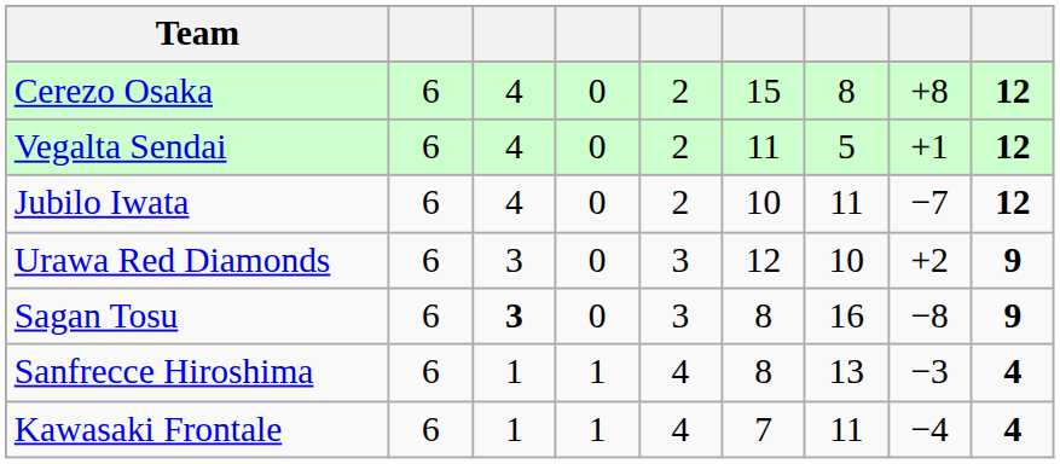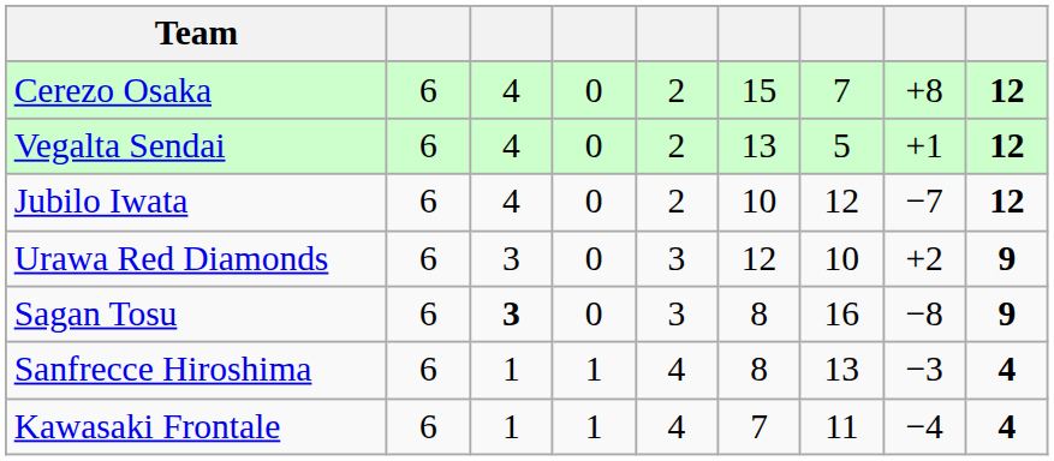 <table class="wikitable" style="text-align:center;">
 <tr>
 <th width=165>Team</th>
 <th width=30></th>
 <th width=30></th>
 <th width=30></th>
 <th width=30></th>
 <th width=30></th>
 <th width=30></th>
 <th width=30></th>
 <th width=30></th>
 </tr>
 <tr bgcolor="#ccffcc">
 <td align=left><a href='#'>Cerezo Osaka</a></td>
 <td>6</td>
 <td>4</td>
 <td>0</td>
 <td>2</td>
 <td>15</td>
-<td>8</td>
+<td>7</td>
 <td>+8</td>
 <td><strong>12</strong></td>
 </tr>
 <tr bgcolor="#ccffcc">
 <td align=left><a href='#'>Vegalta Sendai</a></td>
 <td>6</td>
 <td>4</td>
 <td>0</td>
 <td>2</td>
-<td>11</td>
+<td>13</td>
 <td>5</td>
 <td>+1</td>
 <td><strong>12</strong></td>
 </tr>
 <tr>
 <td align=left><a href='#'>Jubilo Iwata</a></td>
 <td>6</td>
 <td>4</td>
 <td>0</td>
 <td>2</td>
 <td>10</td>
-<td>11</td>
+<td>12</td>
 <td>−7</td>
 <td><strong>12</strong></td>
 </tr>
 <tr>
 <td align=left><a href='#'>Urawa Red Diamonds</a></td>
 <td>6</td>
 <td>3</td>
 <td>0</td>
 <td>3</td>
 <td>12</td>
 <td>10</td>
 <td>+2</td>
 <td><strong>9</strong></td>
 </tr>
 <tr>
 <td align=left><a href='#'>Sagan Tosu</a></td>
 <td>6</td>
 <td><strong>3</strong></td>
 <td>0</td>
 <td>3</td>
 <td>8</td>
 <td>16</td>
 <td>−8</td>
 <td><strong>9</strong></td>
 </tr>
 <tr>
 <td align=left><a href='#'>Sanfrecce Hiroshima</a></td>
 <td>6</td>
 <td>1</td>
 <td>1</td>
 <td>4</td>
 <td>8</td>
 <td>13</td>
 <td>−3</td>
 <td><strong>4</strong></td>
 </tr>
 <tr>
 <td align=left><a href='#'>Kawasaki Frontale</a></td>
 <td>6</td>
 <td>1</td>
 <td>1</td>
 <td>4</td>
 <td>7</td>
 <td>11</td>
 <td>−4</td>
 <td><strong>4</strong></td>
 </tr>
 </table>
